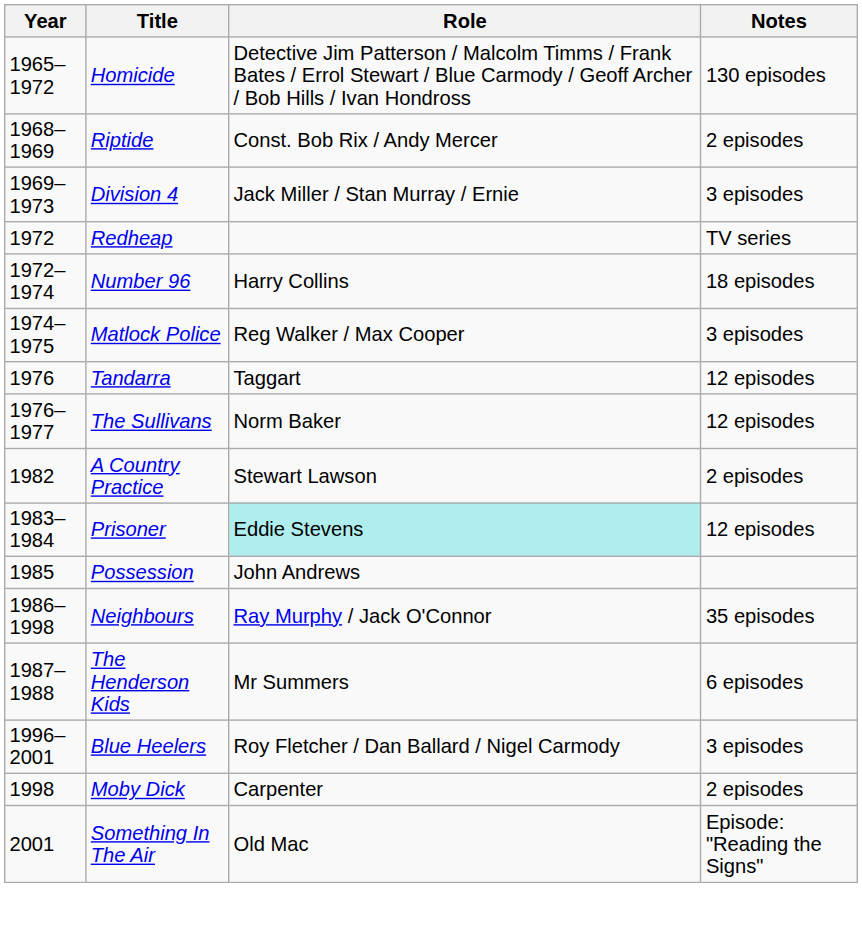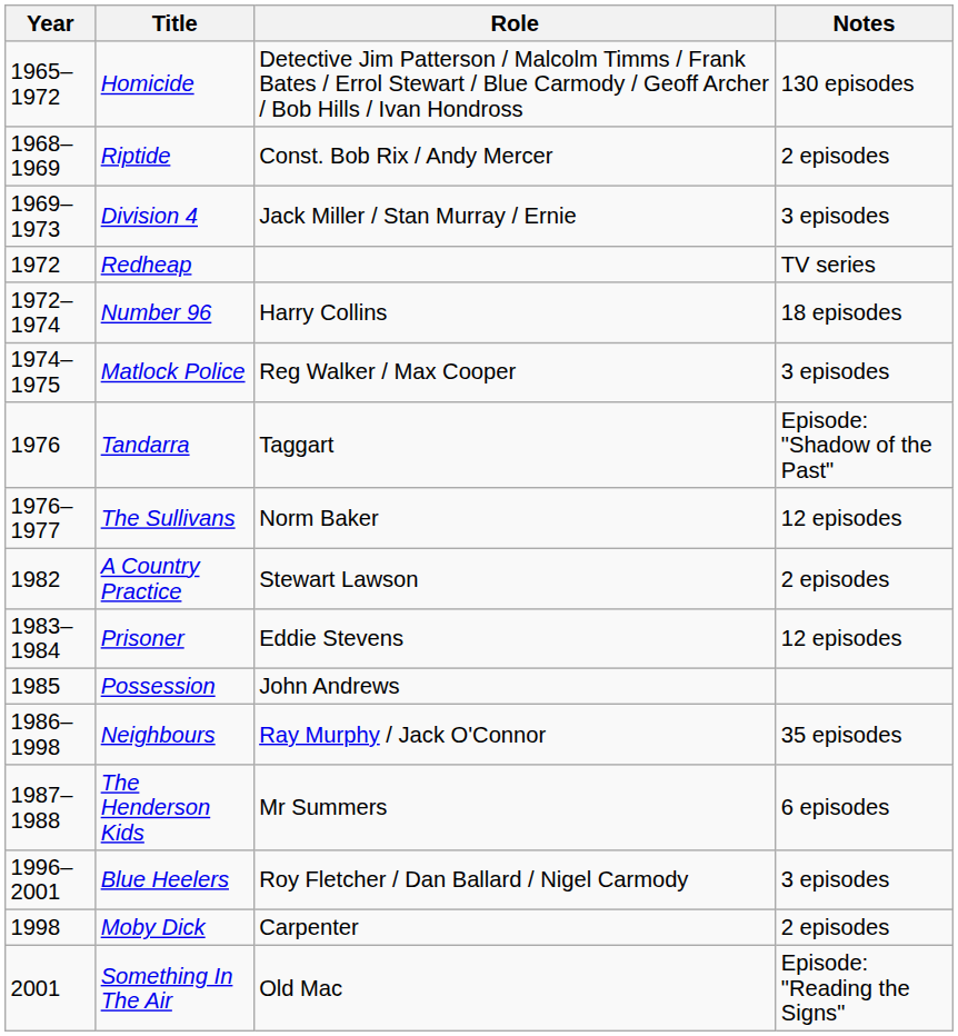 <table class="wikitable" style="font-size: 90%;">
 <tr>
 <th>Year</th>
 <th>Title</th>
 <th>Role</th>
 <th>Notes</th>
 </tr>
 <tr>
 <td>1965–1972</td>
 <td><em><a href='#'>Homicide</a></em></td>
 <td>Detective Jim Patterson / Malcolm Timms / Frank Bates / Errol Stewart / Blue Carmody / Geoff Archer / Bob Hills / Ivan Hondross</td>
 <td>130 episodes</td>
 </tr>
 <tr>
 <td>1968–1969</td>
 <td><em><a href='#'>Riptide</a></em></td>
 <td>Const. Bob Rix / Andy Mercer</td>
 <td>2 episodes</td>
 </tr>
 <tr>
 <td>1969–1973</td>
 <td><em><a href='#'>Division 4</a></em></td>
 <td>Jack Miller / Stan Murray / Ernie</td>
 <td>3 episodes</td>
 </tr>
 <tr>
 <td>1972</td>
 <td><em><a href='#'>Redheap</a></em></td>
 <td></td>
 <td>TV series</td>
 </tr>
 <tr>
 <td>1972–1974</td>
 <td><em><a href='#'>Number 96</a></em></td>
 <td>Harry Collins</td>
 <td>18 episodes</td>
 </tr>
 <tr>
 <td>1974–1975</td>
 <td><em><a href='#'>Matlock Police</a></em></td>
 <td>Reg Walker / Max Cooper</td>
 <td>3 episodes</td>
 </tr>
 <tr>
 <td>1976</td>
 <td><em><a href='#'>Tandarra</a></em></td>
 <td>Taggart</td>
-<td>12 episodes</td>
+<td>Episode: "Shadow of the Past"</td>
 </tr>
 <tr>
 <td>1976–1977</td>
 <td><em><a href='#'>The Sullivans</a></em></td>
 <td>Norm Baker</td>
 <td>12 episodes</td>
 </tr>
 <tr>
 <td>1982</td>
 <td><em><a href='#'>A Country Practice</a></em></td>
 <td>Stewart Lawson</td>
 <td>2 episodes</td>
 </tr>
 <tr>
 <td>1983–1984</td>
 <td><em><a href='#'>Prisoner</a></em></td>
-<td style="background: paleturquoise;">Eddie Stevens</td>
+<td>Eddie Stevens</td>
 <td>12 episodes</td>
 </tr>
 <tr>
 <td>1985</td>
 <td><em><a href='#'>Possession</a></em></td>
 <td>John Andrews</td>
 <td></td>
 </tr>
 <tr>
 <td>1986–1998</td>
 <td><em><a href='#'>Neighbours</a></em></td>
 <td><a href='#'>Ray Murphy</a> / Jack O'Connor</td>
 <td>35 episodes</td>
 </tr>
 <tr>
 <td>1987–1988</td>
 <td><em><a href='#'>The Henderson Kids</a></em></td>
 <td>Mr Summers</td>
 <td>6 episodes</td>
 </tr>
 <tr>
 <td>1996–2001</td>
 <td><em><a href='#'>Blue Heelers</a></em></td>
 <td>Roy Fletcher / Dan Ballard / Nigel Carmody</td>
 <td>3 episodes</td>
 </tr>
 <tr>
 <td>1998</td>
 <td><em><a href='#'>Moby Dick</a></em></td>
 <td>Carpenter</td>
 <td>2 episodes</td>
 </tr>
 <tr>
 <td>2001</td>
 <td><em><a href='#'>Something In The Air</a></em></td>
 <td>Old Mac</td>
 <td>Episode: "Reading the Signs"</td>
 </tr>
 </table>
